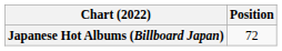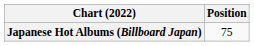 <table class="wikitable plainrowheaders" style="text-align:center">
 <tr>
 <th scope="col">Chart (2022)</th>
 <th scope="col">Position</th>
 </tr>
 <tr>
 <th scope="row">Japanese Hot Albums (<em>Billboard Japan</em>)</th>
-<td>72</td>
+<td>75</td>
 </tr>
 </table>
